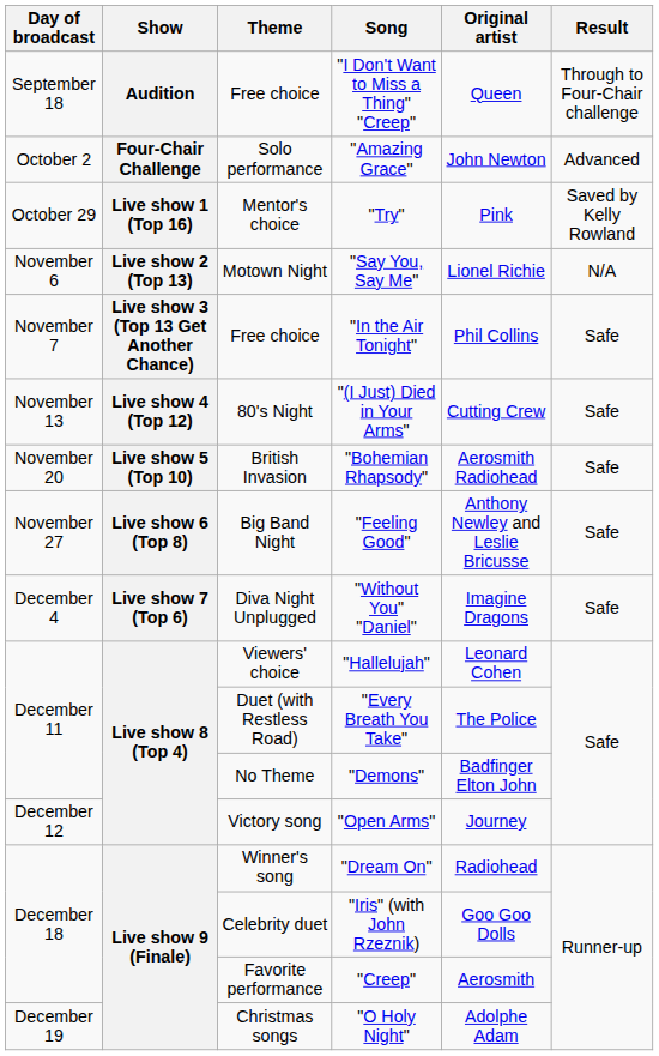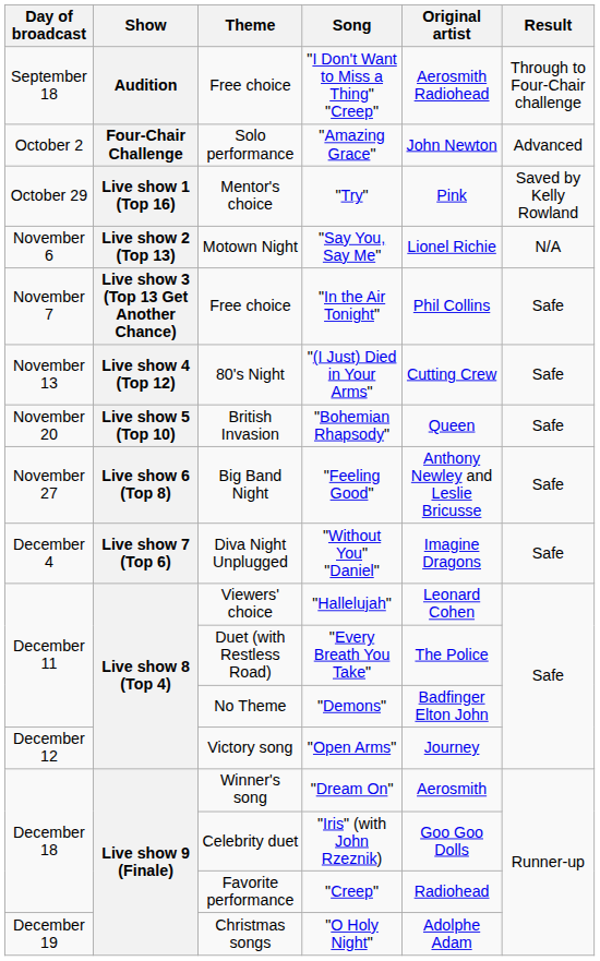 <table class="wikitable" style="text-align:center;">
 <tr>
 <th scope="col">Day of broadcast</th>
 <th scope="col">Show</th>
 <th scope="col">Theme</th>
 <th scope="col">Song</th>
 <th scope="col">Original artist</th>
 <th scope="col">Result</th>
 </tr>
 <tr>
 <td scope="row">September 18</td>
 <th scope="row">Audition</th>
 <td>Free choice</td>
 <td>"<a href='#'>I Don't Want to Miss a Thing</a>"<br>"<a href='#'>Creep</a>"</td>
-<td><a href='#'>Queen</a></td>
+<td><a href='#'>Aerosmith</a><br><a href='#'>Radiohead</a></td>
 <td>Through to Four-Chair challenge</td>
 </tr>
 <tr>
 <td scope="row">October 2</td>
 <th scope="row">Four-Chair Challenge</th>
 <td>Solo performance</td>
 <td>"<a href='#'>Amazing Grace</a>"</td>
 <td><a href='#'>John Newton</a></td>
 <td>Advanced</td>
 </tr>
 <tr>
 <td scope="row">October 29</td>
 <th scope="row">Live show 1 (Top 16)</th>
 <td>Mentor's choice</td>
 <td>"<a href='#'>Try</a>"</td>
 <td><a href='#'>Pink</a></td>
 <td>Saved by Kelly Rowland</td>
 </tr>
 <tr>
 <td scope="row">November 6</td>
 <th scope="row">Live show 2 (Top 13)</th>
 <td>Motown Night</td>
 <td>"<a href='#'>Say You, Say Me</a>"</td>
 <td><a href='#'>Lionel Richie</a></td>
 <td>N/A</td>
 </tr>
 <tr>
 <td scope="row">November 7</td>
 <th scope="row">Live show 3 (Top 13 Get Another Chance)</th>
 <td>Free choice</td>
 <td>"<a href='#'>In the Air Tonight</a>"</td>
 <td><a href='#'>Phil Collins</a></td>
 <td>Safe</td>
 </tr>
 <tr>
 <td scope="row">November 13</td>
 <th scope="row">Live show 4 (Top 12)</th>
 <td>80's Night</td>
 <td>"<a href='#'>(I Just) Died in Your Arms</a>"</td>
 <td><a href='#'>Cutting Crew</a></td>
 <td>Safe</td>
 </tr>
 <tr>
 <td scope="row">November 20</td>
 <th scope="row">Live show 5 (Top 10)</th>
 <td>British Invasion</td>
 <td>"<a href='#'>Bohemian Rhapsody</a>"</td>
-<td><a href='#'>Aerosmith</a><br><a href='#'>Radiohead</a></td>
+<td><a href='#'>Queen</a></td>
 <td>Safe</td>
 </tr>
 <tr>
 <td scope="row">November 27</td>
 <th scope="row">Live show 6 (Top 8)</th>
 <td>Big Band Night</td>
 <td>"<a href='#'>Feeling Good</a>"</td>
 <td><a href='#'>Anthony Newley</a> and <a href='#'>Leslie Bricusse</a></td>
 <td>Safe</td>
 </tr>
 <tr>
 <td scope="row2">December 4</td>
 <th scope="row2">Live show 7 (Top 6)</th>
 <td>Diva Night<br>Unplugged</td>
 <td>"<a href='#'>Without You</a>"<br>"<a href='#'>Daniel</a>"</td>
 <td><a href='#'>Imagine Dragons</a></td>
 <td>Safe</td>
 </tr>
 <tr>
 <td scope="row" rowspan=3>December 11</td>
 <th scope="row" rowspan=4>Live show 8 (Top 4)</th>
 <td>Viewers' choice</td>
 <td>"<a href='#'>Hallelujah</a>"</td>
 <td><a href='#'>Leonard Cohen</a></td>
 <td rowspan=4>Safe</td>
 </tr>
 <tr>
 <td>Duet (with Restless Road)</td>
 <td>"<a href='#'>Every Breath You Take</a>"</td>
 <td><a href='#'>The Police</a></td>
 </tr>
 <tr>
 <td>No Theme</td>
 <td>"<a href='#'>Demons</a>"</td>
 <td><a href='#'>Badfinger</a><br><a href='#'>Elton John</a></td>
 </tr>
 <tr>
 <td scope="row" rowspan=1>December 12</td>
 <td>Victory song</td>
 <td>"<a href='#'>Open Arms</a>"</td>
 <td><a href='#'>Journey</a></td>
 </tr>
 <tr>
 <td scope="row" rowspan=3>December 18</td>
 <th scope="row" rowspan=4>Live show 9 (Finale)</th>
 <td>Winner's song</td>
 <td>"<a href='#'>Dream On</a>"</td>
-<td><a href='#'>Radiohead</a></td>
+<td><a href='#'>Aerosmith</a></td>
 <td rowspan=4>Runner-up</td>
 </tr>
 <tr>
 <td>Celebrity duet</td>
 <td>"<a href='#'>Iris</a>" (with <a href='#'>John Rzeznik</a>)</td>
 <td><a href='#'>Goo Goo Dolls</a></td>
 </tr>
 <tr>
 <td>Favorite performance</td>
 <td>"<a href='#'>Creep</a>"</td>
-<td><a href='#'>Aerosmith</a></td>
+<td><a href='#'>Radiohead</a></td>
 </tr>
 <tr>
 <td scope="row" rowspan=1>December 19</td>
 <td>Christmas songs</td>
 <td>"<a href='#'>O Holy Night</a>"</td>
 <td><a href='#'>Adolphe Adam</a></td>
 </tr>
 </table>
